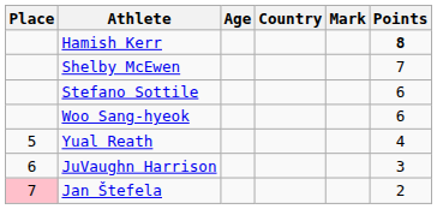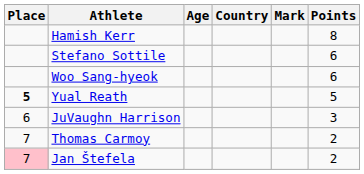 <table class="wikitable mw-datatable sortable">
 <tr>
 <th>Place</th>
 <th>Athlete</th>
 <th>Age</th>
 <th>Country</th>
 <th>Mark</th>
 <th>Points</th>
 </tr>
 <tr>
 <td align=center></td>
 <td><a href='#'>Hamish Kerr</a></td>
 <td></td>
 <td></td>
 <td></td>
-<td align=center><strong>8</strong></td>
-</tr>
-<tr>
-<td align=center></td>
-<td><a href='#'>Shelby McEwen</a></td>
-<td></td>
-<td></td>
-<td></td>
-<td align=center>7</td>
+<td align=center>8</td>
 </tr>
 <tr>
 <td align=center></td>
 <td><a href='#'>Stefano Sottile</a></td>
 <td></td>
 <td></td>
 <td></td>
 <td align=center>6</td>
 </tr>
 <tr>
 <td align=center></td>
 <td><a href='#'>Woo Sang-hyeok</a></td>
 <td></td>
 <td></td>
 <td></td>
 <td align=center>6</td>
 </tr>
 <tr>
-<td align=center>5</td>
+<td align=center><strong>5</strong></td>
 <td><a href='#'>Yual Reath</a></td>
 <td></td>
 <td></td>
 <td></td>
-<td align=center>4</td>
+<td align=center>5</td>
 </tr>
 <tr>
 <td align=center>6</td>
 <td><a href='#'>JuVaughn Harrison</a></td>
 <td></td>
 <td></td>
 <td></td>
 <td align=center>3</td>
 </tr>
 <tr>
+<td align=center>7</td>
+<td><a href='#'>Thomas Carmoy</a></td>
+<td></td>
+<td></td>
+<td></td>
+<td align=center>2</td>
+</tr>
+<tr>
 <td align=center style="background: pink;">7</td>
 <td><a href='#'>Jan Štefela</a></td>
 <td></td>
 <td></td>
 <td></td>
 <td align=center>2</td>
 </tr>
 </table>
